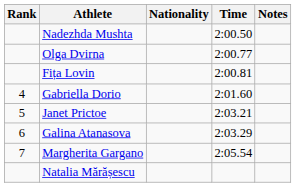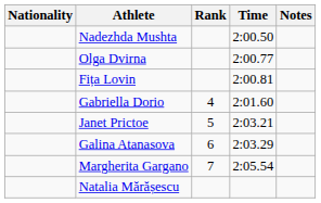 <table class="wikitable sortable" style="text-align:center">
 <tr>
+<th>Nationality</th>
+<th>Athlete</th>
 <th>Rank</th>
-<th>Athlete</th>
-<th>Nationality</th>
 <th>Time</th>
 <th>Notes</th>
 </tr>
 <tr>
+<td align=left></td>
+<td align=left><a href='#'>Nadezhda Mushta</a></td>
 <td></td>
-<td align=left><a href='#'>Nadezhda Mushta</a></td>
-<td align=left></td>
 <td>2:00.50</td>
 <td></td>
 </tr>
 <tr>
+<td align=left></td>
+<td align=left><a href='#'>Olga Dvirna</a></td>
 <td></td>
-<td align=left><a href='#'>Olga Dvirna</a></td>
-<td align=left></td>
 <td>2:00.77</td>
 <td></td>
 </tr>
 <tr>
+<td align=left></td>
+<td align=left><a href='#'>Fița Lovin</a></td>
 <td></td>
-<td align=left><a href='#'>Fița Lovin</a></td>
-<td align=left></td>
 <td>2:00.81</td>
 <td></td>
 </tr>
 <tr>
+<td align=left></td>
+<td align=left><a href='#'>Gabriella Dorio</a></td>
 <td>4</td>
-<td align=left><a href='#'>Gabriella Dorio</a></td>
-<td align=left></td>
 <td>2:01.60</td>
 <td></td>
 </tr>
 <tr>
+<td align=left></td>
+<td align=left><a href='#'>Janet Prictoe</a></td>
 <td>5</td>
-<td align=left><a href='#'>Janet Prictoe</a></td>
-<td align=left></td>
 <td>2:03.21</td>
 <td></td>
 </tr>
 <tr>
+<td align=left></td>
+<td align=left><a href='#'>Galina Atanasova</a></td>
 <td>6</td>
-<td align=left><a href='#'>Galina Atanasova</a></td>
-<td align=left></td>
 <td>2:03.29</td>
 <td></td>
 </tr>
 <tr>
+<td align=left></td>
+<td align=left><a href='#'>Margherita Gargano</a></td>
 <td>7</td>
-<td align=left><a href='#'>Margherita Gargano</a></td>
-<td align=left></td>
 <td>2:05.54</td>
 <td></td>
 </tr>
 <tr>
+<td align=left></td>
+<td align=left><a href='#'>Natalia Mărășescu</a></td>
 <td></td>
-<td align=left><a href='#'>Natalia Mărășescu</a></td>
-<td align=left></td>
 <td></td>
 <td></td>
 </tr>
 </table>
